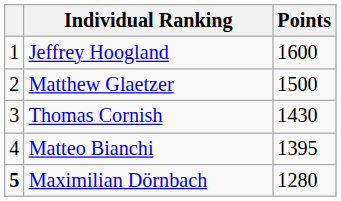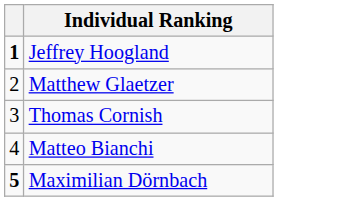 <table class="wikitable col3right">
 <tr>
 <th></th>
 <th style="width:190px; white-space:nowrap;">Individual Ranking</th>
-<th style="width:20px;">Points</th>
 </tr>
 <tr>
-<td>1</td>
+<td><strong>1</strong></td>
 <td> <a href='#'>Jeffrey Hoogland</a></td>
-<td>1600</td>
 </tr>
 <tr>
 <td>2</td>
 <td> <a href='#'>Matthew Glaetzer</a></td>
-<td>1500</td>
 </tr>
 <tr>
 <td>3</td>
 <td> <a href='#'>Thomas Cornish</a></td>
-<td>1430</td>
 </tr>
 <tr>
 <td>4</td>
 <td> <a href='#'>Matteo Bianchi</a></td>
-<td>1395</td>
 </tr>
 <tr>
 <td><strong>5</strong></td>
 <td> <a href='#'>Maximilian Dörnbach</a></td>
-<td>1280</td>
 </tr>
 </table>
